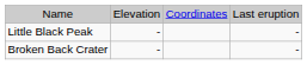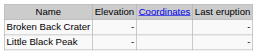 <table class="wikitable">
 <tr style="text-align:center; background:#ccc;">
 <td>Name</td>
 <td>Elevation</td>
 <td><a href='#'>Coordinates</a></td>
 <td>Last eruption</td>
 </tr>
+<tr style="text-align:right;">
+<td align="left" class="fn org">Broken Back Crater</td>
+<td>-</td>
+<td></td>
+<td>-</td>
+</tr>
 <tr class="vcard" align="right">
 <td align="left" class="fn org">Little Black Peak</td>
 <td>-</td>
 <td></td>
 <td>-</td>
 </tr>
-<tr style="text-align:right;">
-<td align="left" class="fn org">Broken Back Crater</td>
-<td>-</td>
-<td></td>
-<td>-</td>
-</tr>
 </table>
